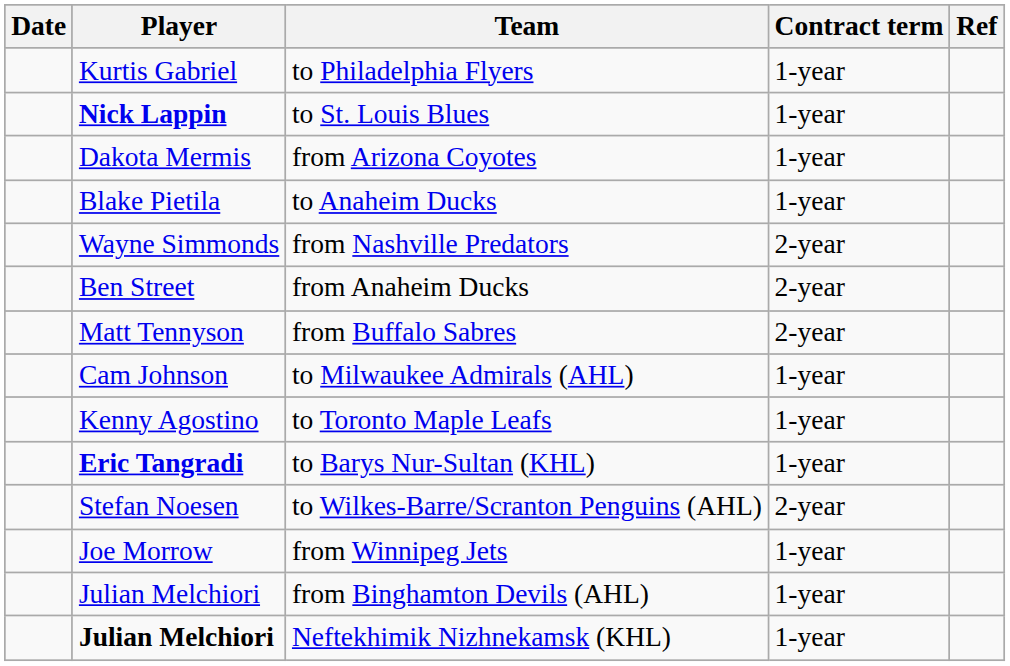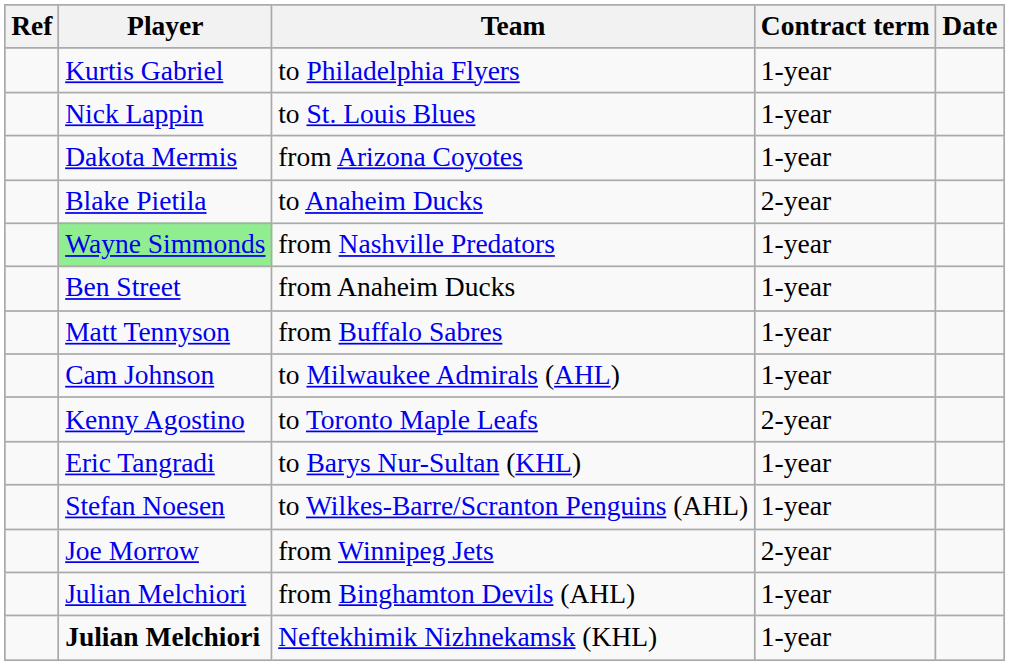 <table class="wikitable">
 <tr>
-<th>Date</th>
+<th>Ref</th>
 <th>Player</th>
 <th>Team</th>
 <th>Contract term</th>
-<th>Ref</th>
+<th>Date</th>
 </tr>
 <tr>
 <td></td>
 <td><a href='#'>Kurtis Gabriel</a></td>
 <td>to <a href='#'>Philadelphia Flyers</a></td>
 <td>1-year</td>
 <td></td>
 </tr>
 <tr>
 <td></td>
-<td><strong><a href='#'>Nick Lappin</a></strong></td>
+<td><a href='#'>Nick Lappin</a></td>
 <td>to <a href='#'>St. Louis Blues</a></td>
 <td>1-year</td>
 <td></td>
 </tr>
 <tr>
 <td></td>
 <td><a href='#'>Dakota Mermis</a></td>
 <td>from <a href='#'>Arizona Coyotes</a></td>
 <td>1-year</td>
 <td></td>
 </tr>
 <tr>
 <td></td>
 <td><a href='#'>Blake Pietila</a></td>
 <td>to <a href='#'>Anaheim Ducks</a></td>
-<td>1-year</td>
+<td>2-year</td>
 <td></td>
 </tr>
 <tr>
 <td></td>
-<td><a href='#'>Wayne Simmonds</a></td>
+<td style="background: lightgreen;"><a href='#'>Wayne Simmonds</a></td>
 <td>from <a href='#'>Nashville Predators</a></td>
-<td>2-year</td>
+<td>1-year</td>
 <td></td>
 </tr>
 <tr>
 <td></td>
 <td><a href='#'>Ben Street</a></td>
 <td>from Anaheim Ducks</td>
-<td>2-year</td>
+<td>1-year</td>
 <td></td>
 </tr>
 <tr>
 <td></td>
 <td><a href='#'>Matt Tennyson</a></td>
 <td>from <a href='#'>Buffalo Sabres</a></td>
-<td>2-year</td>
+<td>1-year</td>
 <td></td>
 </tr>
 <tr>
 <td></td>
 <td><a href='#'>Cam Johnson</a></td>
 <td>to <a href='#'>Milwaukee Admirals</a> (<a href='#'>AHL</a>)</td>
 <td>1-year</td>
 <td></td>
 </tr>
 <tr>
 <td></td>
 <td><a href='#'>Kenny Agostino</a></td>
 <td>to <a href='#'>Toronto Maple Leafs</a></td>
-<td>1-year</td>
+<td>2-year</td>
 <td></td>
 </tr>
 <tr>
 <td></td>
-<td><strong><a href='#'>Eric Tangradi</a></strong></td>
+<td><a href='#'>Eric Tangradi</a></td>
 <td>to <a href='#'>Barys Nur-Sultan</a> (<a href='#'>KHL</a>)</td>
 <td>1-year</td>
 <td></td>
 </tr>
 <tr>
 <td></td>
 <td><a href='#'>Stefan Noesen</a></td>
 <td>to <a href='#'>Wilkes-Barre/Scranton Penguins</a> (AHL)</td>
-<td>2-year</td>
+<td>1-year</td>
 <td></td>
 </tr>
 <tr>
 <td></td>
 <td><a href='#'>Joe Morrow</a></td>
 <td>from <a href='#'>Winnipeg Jets</a></td>
-<td>1-year</td>
+<td>2-year</td>
 <td></td>
 </tr>
 <tr>
 <td></td>
 <td><a href='#'>Julian Melchiori</a></td>
 <td>from <a href='#'>Binghamton Devils</a> (AHL)</td>
 <td>1-year</td>
 <td></td>
 </tr>
 <tr>
 <td></td>
 <td><strong>Julian Melchiori</strong></td>
 <td><a href='#'>Neftekhimik Nizhnekamsk</a> (KHL)</td>
 <td>1-year</td>
 <td></td>
 </tr>
 </table>
